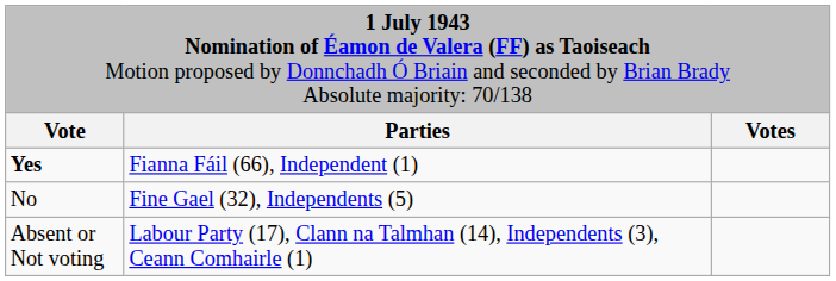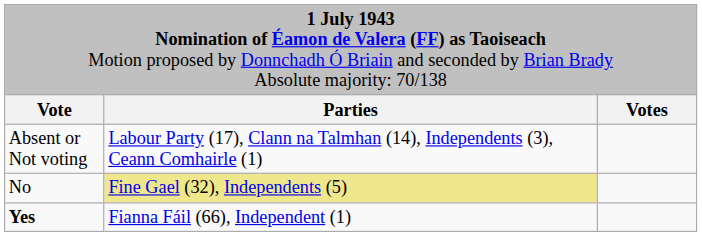 <table class="wikitable">
 <tr>
 <td colspan="3" bgcolor="#C0C0C0" align=center><strong>1 July 1943<br>Nomination of <a href='#'>Éamon de Valera</a> (<a href='#'>FF</a>) as Taoiseach</strong><br>Motion proposed by <a href='#'>Donnchadh Ó Briain</a> and seconded by <a href='#'>Brian Brady</a><br>Absolute majority: 70/138</td>
 </tr>
 <tr bgcolor="#D8D8D8">
 <th width=80px>Vote</th>
 <th width=425px>Parties</th>
 <th width=80px align="center">Votes</th>
 </tr>
 <tr>
+<td>Absent or <br>Not voting</td>
+<td><a href='#'>Labour Party</a> (17), <a href='#'>Clann na Talmhan</a> (14), <a href='#'>Independents</a> (3), <a href='#'>Ceann Comhairle</a> (1)</td>
+<td></td>
+</tr>
+<tr>
+<td>No</td>
+<td style="background: khaki;"><a href='#'>Fine Gael</a> (32), <a href='#'>Independents</a> (5)</td>
+<td></td>
+</tr>
+<tr>
 <td> <strong>Yes</strong></td>
 <td><a href='#'>Fianna Fáil</a> (66), <a href='#'>Independent</a> (1)</td>
 <td></td>
 </tr>
-<tr>
-<td>No</td>
-<td><a href='#'>Fine Gael</a> (32), <a href='#'>Independents</a> (5)</td>
-<td></td>
-</tr>
-<tr>
-<td>Absent or <br>Not voting</td>
-<td><a href='#'>Labour Party</a> (17), <a href='#'>Clann na Talmhan</a> (14), <a href='#'>Independents</a> (3), <a href='#'>Ceann Comhairle</a> (1)</td>
-<td></td>
-</tr>
 </table>
